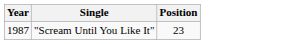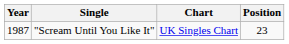 <table class="wikitable">
 <tr>
 <th>Year</th>
 <th>Single</th>
+<th>Chart</th>
 <th>Position</th>
 </tr>
 <tr>
 <td align="center">1987</td>
 <td align="center">"Scream Until You Like It"</td>
+<td align="center"><a href='#'>UK Singles Chart</a></td>
 <td align="center">23</td>
 </tr>
 </table>
